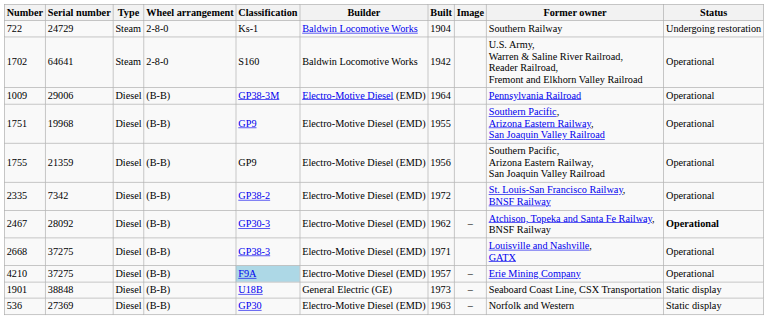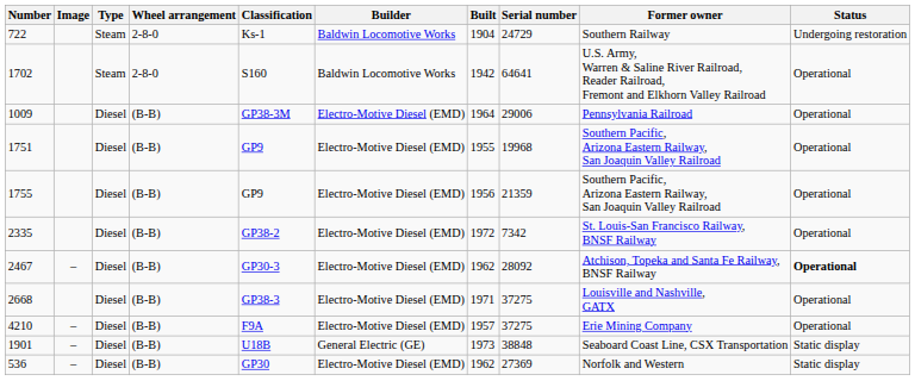 <table class="wikitable">
 <tr>
 <th>Number</th>
-<th>Serial number</th>
+<th>Image</th>
 <th>Type</th>
 <th>Wheel arrangement</th>
 <th>Classification</th>
 <th>Builder</th>
 <th>Built</th>
-<th>Image</th>
+<th>Serial number</th>
 <th>Former owner</th>
 <th>Status</th>
 </tr>
 <tr>
 <td>722</td>
-<td>24729</td>
+<td></td>
 <td>Steam</td>
 <td>2-8-0</td>
 <td>Ks-1</td>
 <td><a href='#'>Baldwin Locomotive Works</a></td>
 <td>1904</td>
-<td></td>
+<td>24729</td>
 <td>Southern Railway</td>
 <td>Undergoing restoration</td>
 </tr>
 <tr>
 <td>1702</td>
-<td>64641</td>
+<td></td>
 <td>Steam</td>
 <td>2-8-0</td>
 <td>S160</td>
 <td>Baldwin Locomotive Works</td>
 <td>1942</td>
-<td></td>
+<td>64641</td>
 <td>U.S. Army,<br>Warren & Saline River Railroad,<br>Reader Railroad,<br>Fremont and Elkhorn Valley Railroad</td>
 <td>Operational</td>
 </tr>
 <tr>
 <td>1009</td>
-<td>29006</td>
+<td style="text-align:center;"></td>
 <td>Diesel</td>
 <td>(B-B)</td>
 <td><a href='#'>GP38-3M</a></td>
 <td><a href='#'>Electro-Motive Diesel</a> (EMD)</td>
 <td>1964</td>
-<td style="text-align:center;"></td>
+<td>29006</td>
 <td><a href='#'>Pennsylvania Railroad</a></td>
 <td>Operational</td>
 </tr>
 <tr>
 <td>1751</td>
-<td>19968</td>
+<td></td>
 <td>Diesel</td>
 <td>(B-B)</td>
 <td><a href='#'>GP9</a></td>
 <td>Electro-Motive Diesel (EMD)</td>
 <td>1955</td>
-<td></td>
+<td>19968</td>
 <td><a href='#'>Southern Pacific</a>,<br><a href='#'>Arizona Eastern Railway</a>,<br><a href='#'>San Joaquin Valley Railroad</a></td>
 <td>Operational</td>
 </tr>
 <tr>
 <td>1755</td>
-<td>21359</td>
+<td style="text-align:center;"></td>
 <td>Diesel</td>
 <td>(B-B)</td>
 <td>GP9</td>
 <td>Electro-Motive Diesel (EMD)</td>
 <td>1956</td>
-<td style="text-align:center;"></td>
+<td>21359</td>
 <td>Southern Pacific,<br>Arizona Eastern Railway,<br>San Joaquin Valley Railroad</td>
 <td>Operational</td>
 </tr>
 <tr>
 <td>2335</td>
-<td>7342</td>
+<td style="text-align:center;"></td>
 <td>Diesel</td>
 <td>(B-B)</td>
 <td><a href='#'>GP38-2</a></td>
 <td>Electro-Motive Diesel (EMD)</td>
 <td>1972</td>
-<td style="text-align:center;"></td>
+<td>7342</td>
 <td><a href='#'>St. Louis-San Francisco Railway</a>,<br><a href='#'>BNSF Railway</a></td>
 <td>Operational</td>
 </tr>
 <tr>
 <td>2467</td>
-<td>28092</td>
+<td style="text-align:center;">–</td>
 <td>Diesel</td>
 <td>(B-B)</td>
 <td><a href='#'>GP30-3</a></td>
 <td>Electro-Motive Diesel (EMD)</td>
 <td>1962</td>
-<td style="text-align:center;">–</td>
+<td>28092</td>
 <td><a href='#'>Atchison, Topeka and Santa Fe Railway</a>,<br>BNSF Railway</td>
 <td><strong>Operational</strong></td>
 </tr>
 <tr>
 <td>2668</td>
-<td>37275</td>
+<td></td>
 <td>Diesel</td>
 <td>(B-B)</td>
 <td><a href='#'>GP38-3</a></td>
 <td>Electro-Motive Diesel (EMD)</td>
 <td>1971</td>
-<td></td>
+<td>37275</td>
 <td><a href='#'>Louisville and Nashville</a>,<br><a href='#'>GATX</a></td>
 <td>Operational</td>
 </tr>
 <tr>
 <td>4210</td>
-<td>37275</td>
+<td style="text-align:center;">–</td>
 <td>Diesel</td>
 <td>(B-B)</td>
-<td style="background: lightblue;"><a href='#'>F9A</a></td>
+<td><a href='#'>F9A</a></td>
 <td>Electro-Motive Diesel (EMD)</td>
 <td>1957</td>
-<td style="text-align:center;">–</td>
+<td>37275</td>
 <td><a href='#'>Erie Mining Company</a></td>
 <td>Operational</td>
 </tr>
 <tr>
 <td>1901</td>
-<td>38848</td>
+<td style="text-align:center;">–</td>
 <td>Diesel</td>
 <td>(B-B)</td>
 <td><a href='#'>U18B</a></td>
 <td>General Electric (GE)</td>
 <td>1973</td>
-<td style="text-align:center;">–</td>
+<td>38848</td>
 <td>Seaboard Coast Line, CSX Transportation</td>
 <td>Static display</td>
 </tr>
 <tr>
 <td>536</td>
-<td>27369</td>
+<td style="text-align:center;">–</td>
 <td>Diesel</td>
 <td>(B-B)</td>
 <td><a href='#'>GP30</a></td>
 <td>Electro-Motive Diesel (EMD)</td>
-<td>1963</td>
-<td style="text-align:center;">–</td>
+<td>1962</td>
+<td>27369</td>
 <td>Norfolk and Western</td>
 <td>Static display</td>
 </tr>
 </table>
